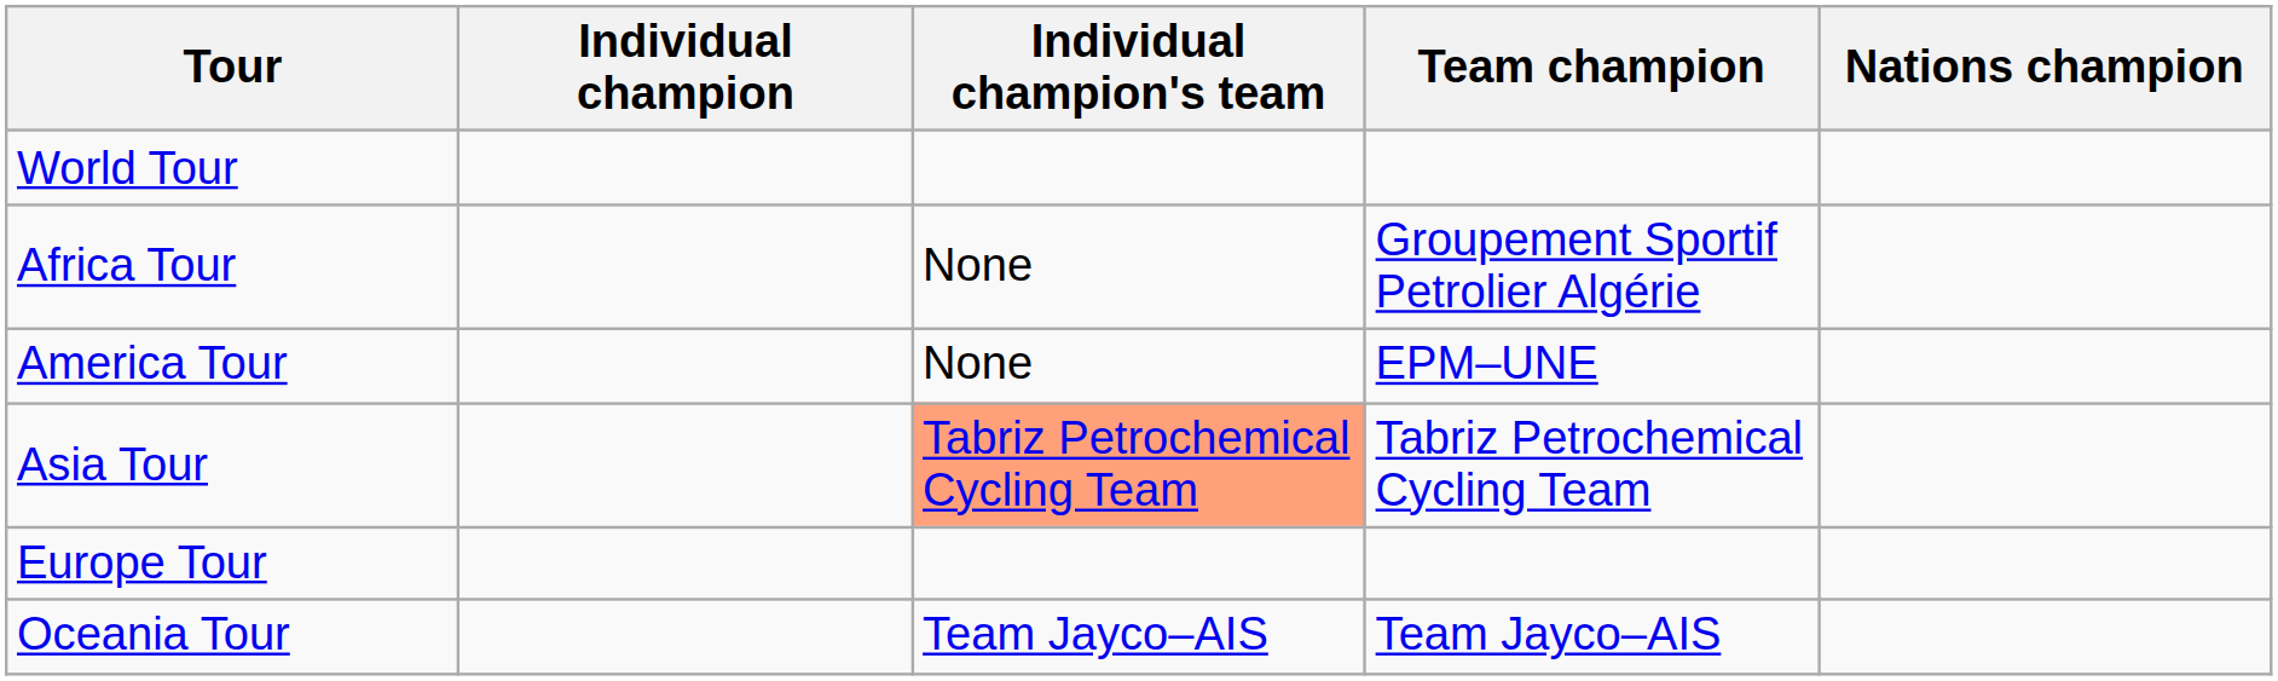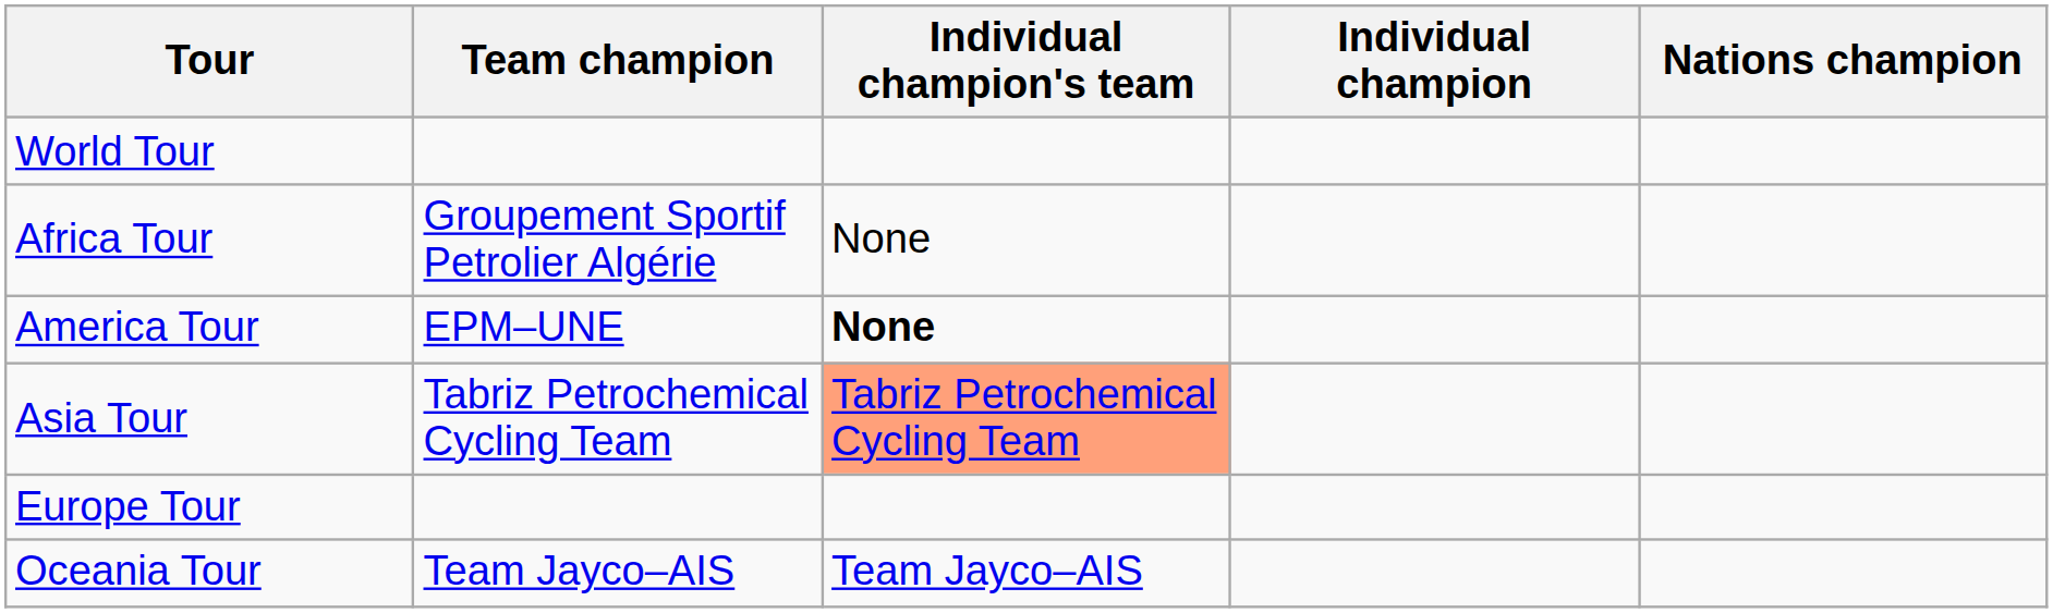 <table class="wikitable sortable">
 <tr>
 <th style="width:150px;">Tour</th>
+<th style="width:150px;">Team champion</th>
+<th style="width:150px;">Individual champion's team</th>
 <th style="width:150px;">Individual champion</th>
-<th style="width:150px;">Individual champion's team</th>
-<th style="width:150px;">Team champion</th>
 <th style="width:150px;">Nations champion</th>
 </tr>
 <tr>
 <td><a href='#'>World Tour</a></td>
 <td></td>
 <td></td>
 <td></td>
 <td></td>
 </tr>
 <tr>
 <td><a href='#'>Africa Tour</a></td>
+<td><a href='#'>Groupement Sportif Petrolier Algérie</a></td>
+<td>None</td>
 <td></td>
-<td>None</td>
-<td><a href='#'>Groupement Sportif Petrolier Algérie</a></td>
 <td></td>
 </tr>
 <tr>
 <td><a href='#'>America Tour</a></td>
+<td><a href='#'>EPM–UNE</a></td>
+<td><strong>None</strong></td>
 <td></td>
-<td>None</td>
-<td><a href='#'>EPM–UNE</a></td>
 <td></td>
 </tr>
 <tr>
 <td><a href='#'>Asia Tour</a></td>
+<td><a href='#'>Tabriz Petrochemical Cycling Team</a></td>
+<td style="background: lightsalmon;"><a href='#'>Tabriz Petrochemical Cycling Team</a></td>
 <td></td>
-<td style="background: lightsalmon;"><a href='#'>Tabriz Petrochemical Cycling Team</a></td>
-<td><a href='#'>Tabriz Petrochemical Cycling Team</a></td>
 <td></td>
 </tr>
 <tr>
 <td><a href='#'>Europe Tour</a></td>
 <td></td>
 <td></td>
 <td></td>
 <td></td>
 </tr>
 <tr>
 <td><a href='#'>Oceania Tour</a></td>
-<td></td>
 <td><a href='#'>Team Jayco–AIS</a></td>
 <td><a href='#'>Team Jayco–AIS</a></td>
 <td></td>
+<td></td>
 </tr>
 </table>
